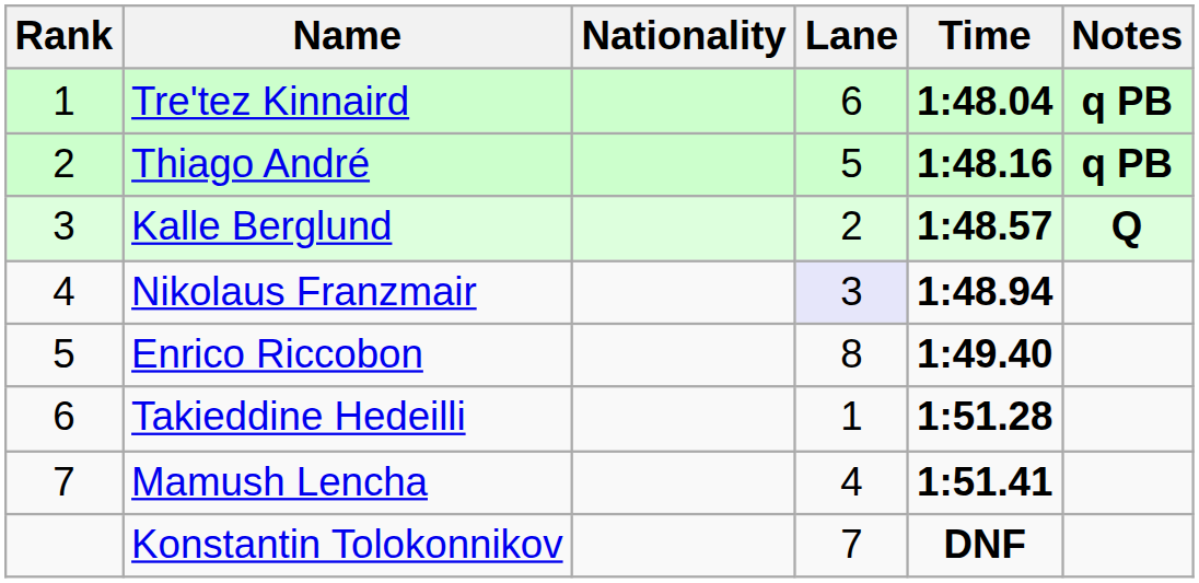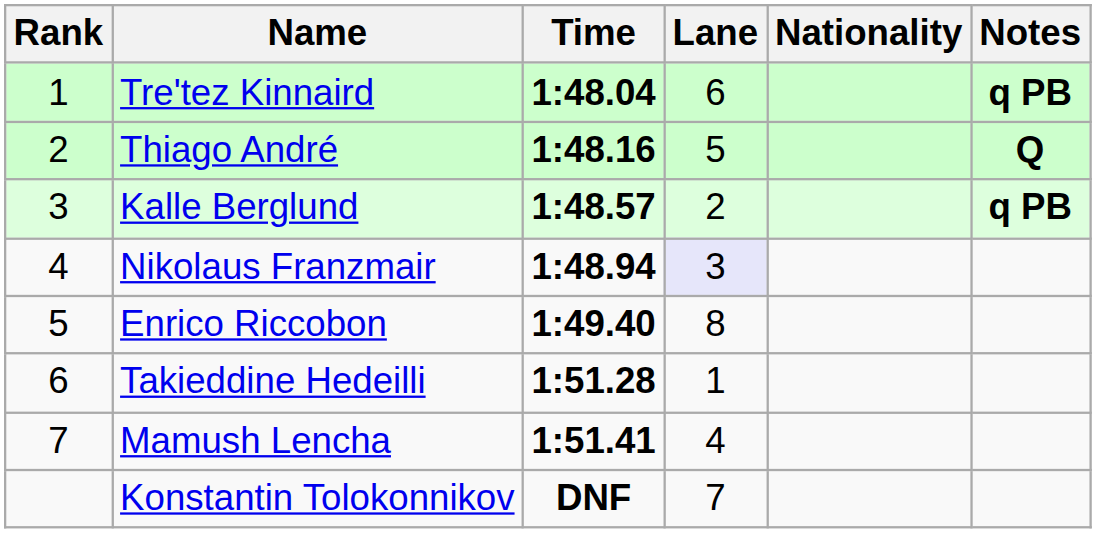 <table class="wikitable sortable" style="text-align:center">
 <tr>
 <th>Rank</th>
 <th>Name</th>
+<th>Time</th>
+<th>Lane</th>
 <th>Nationality</th>
-<th>Lane</th>
-<th>Time</th>
 <th>Notes</th>
 </tr>
 <tr bgcolor=ccffcc>
 <td>1</td>
 <td align=left><a href='#'>Tre'tez Kinnaird</a></td>
+<td><strong>1:48.04</strong></td>
+<td>6</td>
 <td align=left></td>
-<td>6</td>
-<td><strong>1:48.04</strong></td>
 <td><strong>q PB</strong></td>
 </tr>
 <tr bgcolor=ccffcc>
 <td>2</td>
 <td align=left><a href='#'>Thiago André</a></td>
+<td><strong>1:48.16</strong></td>
+<td>5</td>
 <td align=left></td>
-<td>5</td>
-<td><strong>1:48.16</strong></td>
-<td><strong>q PB</strong></td>
+<td><strong>Q</strong></td>
 </tr>
 <tr bgcolor=ddffdd>
 <td>3</td>
 <td align=left><a href='#'>Kalle Berglund</a></td>
+<td><strong>1:48.57</strong></td>
+<td>2</td>
 <td align=left></td>
-<td>2</td>
-<td><strong>1:48.57</strong></td>
-<td><strong>Q</strong></td>
+<td><strong>q PB</strong></td>
 </tr>
 <tr>
 <td>4</td>
 <td align=left><a href='#'>Nikolaus Franzmair</a></td>
+<td><strong>1:48.94</strong></td>
+<td style="background: lavender;">3</td>
 <td align=left></td>
-<td style="background: lavender;">3</td>
-<td><strong>1:48.94</strong></td>
 <td></td>
 </tr>
 <tr>
 <td>5</td>
 <td align=left><a href='#'>Enrico Riccobon</a></td>
+<td><strong>1:49.40</strong></td>
+<td>8</td>
 <td align=left></td>
-<td>8</td>
-<td><strong>1:49.40</strong></td>
 <td></td>
 </tr>
 <tr>
 <td>6</td>
 <td align=left><a href='#'>Takieddine Hedeilli</a></td>
+<td><strong>1:51.28</strong></td>
+<td>1</td>
 <td align=left></td>
-<td>1</td>
-<td><strong>1:51.28</strong></td>
 <td></td>
 </tr>
 <tr>
 <td>7</td>
 <td align=left><a href='#'>Mamush Lencha</a></td>
+<td><strong>1:51.41</strong></td>
+<td>4</td>
 <td align=left></td>
-<td>4</td>
-<td><strong>1:51.41</strong></td>
 <td></td>
 </tr>
 <tr>
 <td></td>
 <td align=left><a href='#'>Konstantin Tolokonnikov</a></td>
+<td><strong>DNF</strong></td>
+<td>7</td>
 <td align=left></td>
-<td>7</td>
-<td><strong>DNF</strong></td>
 <td></td>
 </tr>
 </table>
